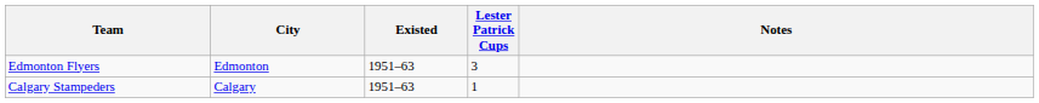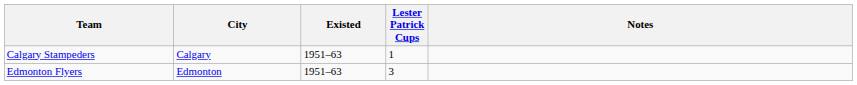 <table class="wikitable">
 <tr>
 <th bgcolor="#DDDDFF" width="20%">Team</th>
 <th bgcolor="#DDDDFF" width="15%">City</th>
 <th bgcolor="#DDDDFF" width="10%">Existed</th>
 <th bgcolor="#DDDDFF" width="5%"><a href='#'>Lester Patrick Cups</a></th>
 <th bgcolor="#DDDDFF" width="50%">Notes</th>
 </tr>
 <tr>
+<td><a href='#'>Calgary Stampeders</a></td>
+<td><a href='#'>Calgary</a></td>
+<td>1951–63</td>
+<td>1</td>
+<td></td>
+</tr>
+<tr>
 <td><a href='#'>Edmonton Flyers</a></td>
 <td><a href='#'>Edmonton</a></td>
 <td>1951–63</td>
 <td>3</td>
 <td></td>
 </tr>
-<tr>
-<td><a href='#'>Calgary Stampeders</a></td>
-<td><a href='#'>Calgary</a></td>
-<td>1951–63</td>
-<td>1</td>
-<td></td>
-</tr>
 </table>
